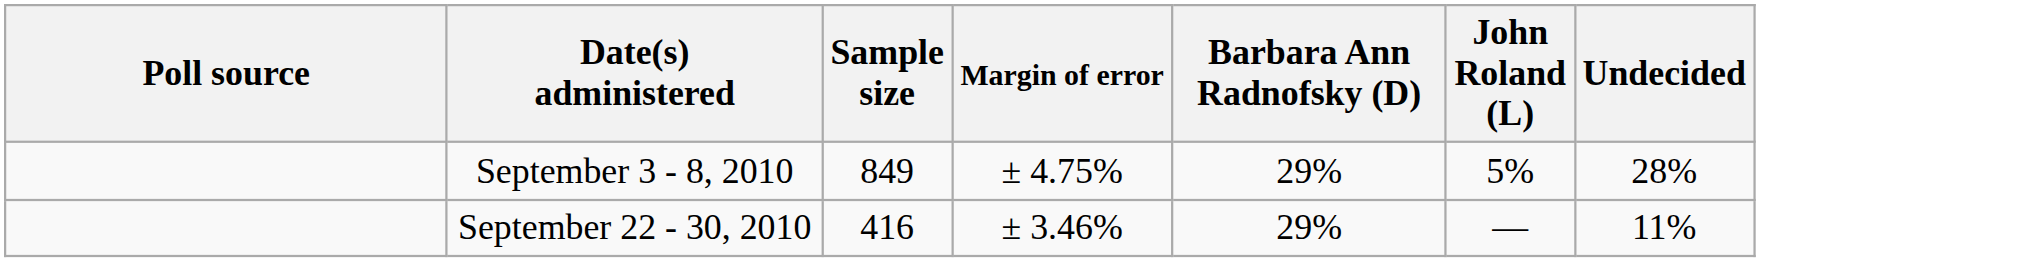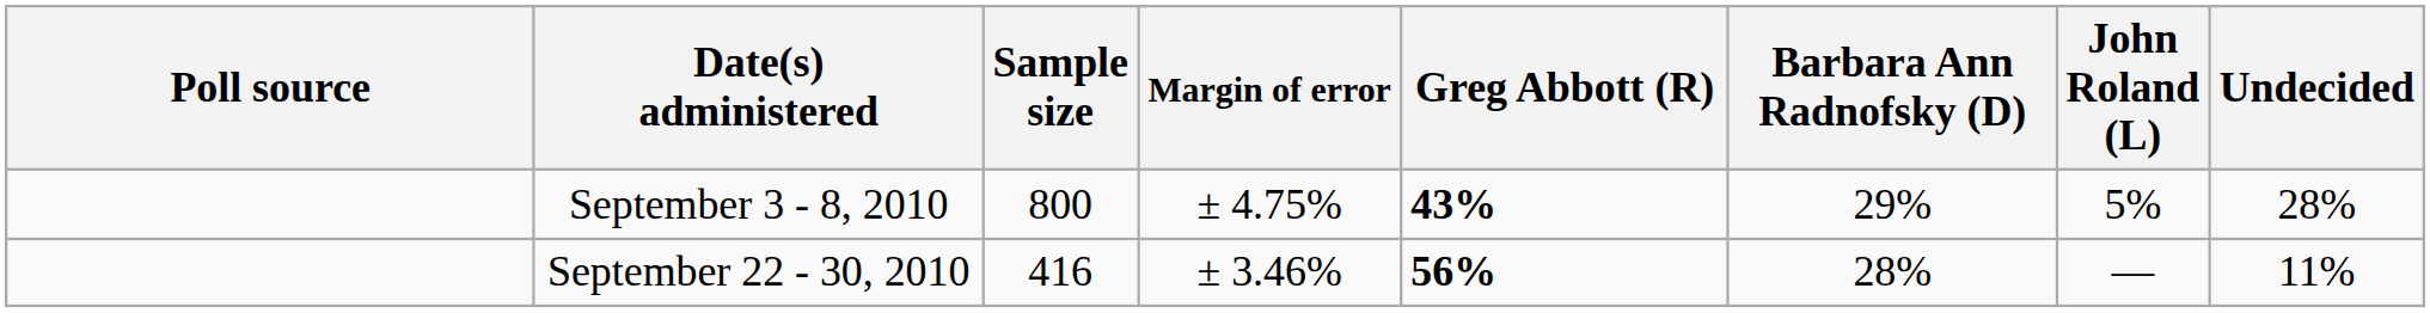 <table class="wikitable">
 <tr>
 <th style="width:190px;">Poll source</th>
 <th style="width:160px;">Date(s)<br>administered</th>
 <th class="small">Sample<br>size</th>
 <th><small>Margin of error</small></th>
+<th style="width:115px;">Greg Abbott (R)</th>
 <th style="width:115px;">Barbara Ann Radnofsky (D)</th>
 <th style="width:40px;">John Roland (L)</th>
 <th style="width:40px;">Undecided</th>
 </tr>
 <tr>
 <td></td>
 <td align="center">September 3 - 8, 2010</td>
-<td align="center">849</td>
+<td align="center">800</td>
 <td align="center">± 4.75%</td>
+<td><strong>43%</strong></td>
 <td align="center">29%</td>
 <td align="center">5%</td>
 <td align="center">28%</td>
 </tr>
 <tr>
 <td></td>
 <td align="center">September 22 - 30, 2010</td>
 <td align="center">416</td>
 <td align="center">± 3.46%</td>
-<td align="center">29%</td>
+<td><strong>56%</strong></td>
+<td align="center">28%</td>
 <td align="center">—</td>
 <td align="center">11%</td>
 </tr>
 </table>
